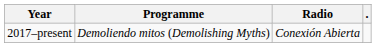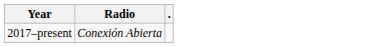 <table class="wikitable">
 <tr>
 <th>Year</th>
-<th>Programme</th>
 <th>Radio</th>
 <th>.</th>
 </tr>
 <tr>
 <td>2017–present</td>
-<td><em>Demoliendo mitos</em> (<em>Demolishing Myths</em>)</td>
 <td><em>Conexión Abierta</em></td>
 <td></td>
 </tr>
 </table>
